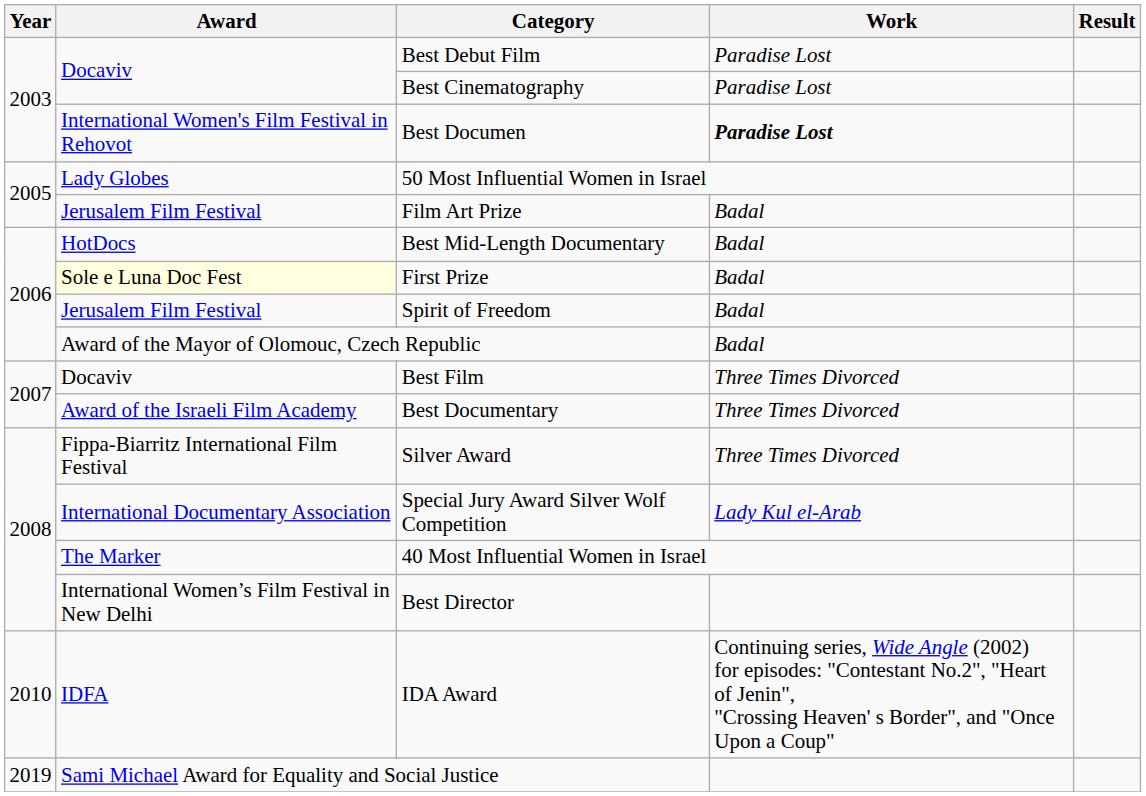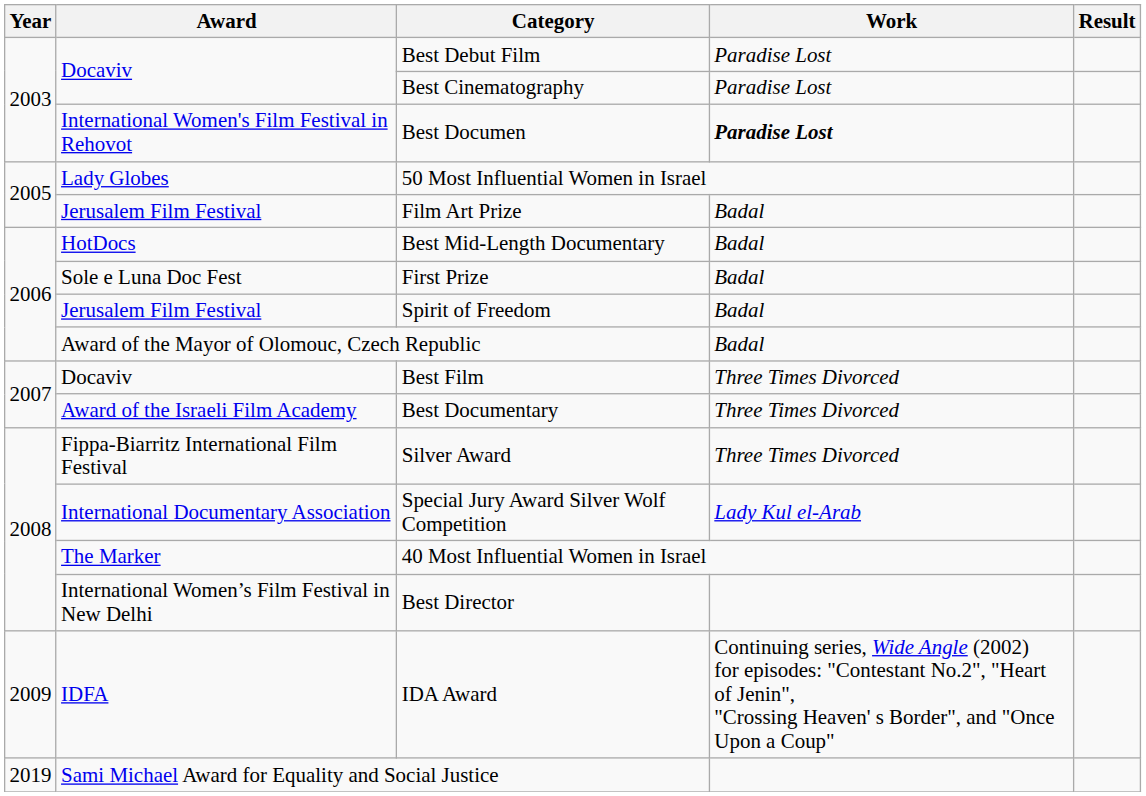 <table class="wikitable">
 <tr>
 <th>Year</th>
 <th>Award</th>
 <th>Category</th>
 <th>Work</th>
 <th>Result</th>
 </tr>
 <tr>
 <td rowspan="3">2003</td>
 <td rowspan="2"><a href='#'>Docaviv</a></td>
 <td>Best Debut Film</td>
 <td><em>Paradise Lost</em></td>
 <td></td>
 </tr>
 <tr>
 <td>Best Cinematography</td>
 <td><em>Paradise Lost</em></td>
 <td></td>
 </tr>
 <tr>
 <td><a href='#'>International Women's Film Festival in Rehovot</a></td>
 <td>Best Documen</td>
 <td><strong><em>Paradise Lost</em></strong></td>
 <td></td>
 </tr>
 <tr>
 <td rowspan="2">2005</td>
 <td><a href='#'>Lady Globes</a></td>
 <td colspan="2">50 Most Influential Women in Israel</td>
 <td></td>
 </tr>
 <tr>
 <td><a href='#'>Jerusalem Film Festival</a></td>
 <td>Film Art Prize</td>
 <td><em>Badal</em></td>
 <td></td>
 </tr>
 <tr>
 <td rowspan="4">2006</td>
 <td><a href='#'>HotDocs</a></td>
 <td>Best Mid-Length Documentary</td>
 <td><em>Badal</em></td>
 <td></td>
 </tr>
 <tr>
-<td style="background: lightyellow;">Sole e Luna Doc Fest</td>
+<td>Sole e Luna Doc Fest</td>
 <td>First Prize</td>
 <td><em>Badal</em></td>
 <td></td>
 </tr>
 <tr>
 <td><a href='#'>Jerusalem Film Festival</a></td>
 <td>Spirit of Freedom</td>
 <td><em>Badal</em></td>
 <td></td>
 </tr>
 <tr>
 <td colspan="2">Award of the Mayor of Olomouc, Czech Republic</td>
 <td><em>Badal</em></td>
 <td></td>
 </tr>
 <tr>
 <td rowspan="2">2007</td>
 <td>Docaviv</td>
 <td>Best Film</td>
 <td><em>Three Times Divorced</em></td>
 <td></td>
 </tr>
 <tr>
 <td><a href='#'>Award of the Israeli Film Academy</a></td>
 <td>Best Documentary</td>
 <td><em>Three Times Divorced</em></td>
 <td></td>
 </tr>
 <tr>
 <td rowspan="4">2008</td>
 <td>Fippa-Biarritz International Film Festival</td>
 <td>Silver Award</td>
 <td><em>Three Times Divorced</em></td>
 <td></td>
 </tr>
 <tr>
 <td><a href='#'>International Documentary Association</a></td>
 <td>Special Jury Award Silver Wolf Competition</td>
 <td><em><a href='#'>Lady Kul el-Arab</a></em></td>
 <td></td>
 </tr>
 <tr>
 <td><a href='#'>The Marker</a></td>
 <td colspan="2">40 Most Influential Women in Israel</td>
 <td></td>
 </tr>
 <tr>
 <td>International Women’s Film Festival in New Delhi</td>
 <td>Best Director</td>
 <td></td>
 <td></td>
 </tr>
 <tr>
-<td>2010</td>
+<td>2009</td>
 <td><a href='#'>IDFA</a></td>
 <td>IDA Award</td>
 <td>Continuing series, <a href='#'><em>Wide Angle</em></a> (2002)<br>for episodes: "Contestant No.2", "Heart of Jenin",<br>"Crossing Heaven' s Border", and "Once Upon a Coup"</td>
 <td></td>
 </tr>
 <tr>
 <td>2019</td>
 <td colspan="2"><a href='#'>Sami Michael</a> Award for Equality and Social Justice</td>
 <td></td>
 <td></td>
 </tr>
 </table>
